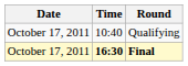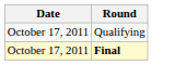 <table class="wikitable">
 <tr>
 <th>Date</th>
-<th>Time</th>
 <th>Round</th>
 </tr>
 <tr>
 <td>October 17, 2011</td>
-<td>10:40</td>
 <td>Qualifying</td>
 </tr>
 <tr style=background:lemonchiffon>
 <td>October 17, 2011</td>
-<td><strong>16:30</strong></td>
 <td><strong>Final</strong></td>
 </tr>
 </table>
